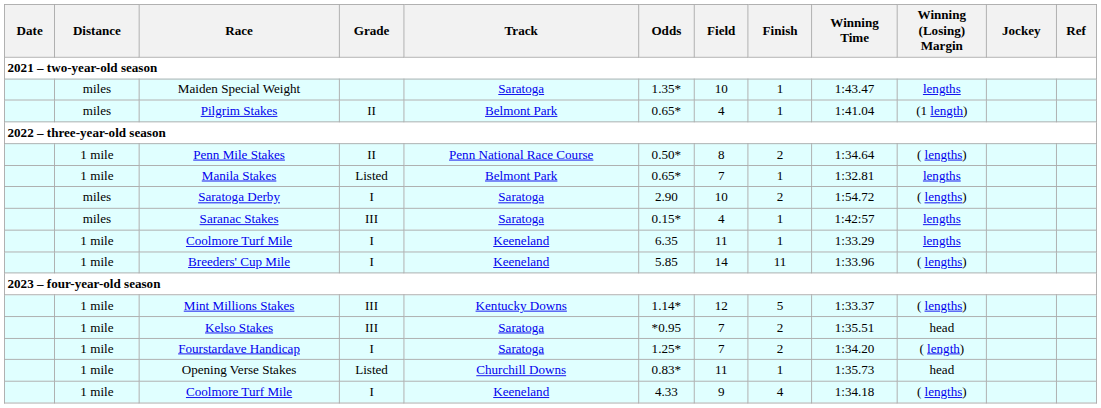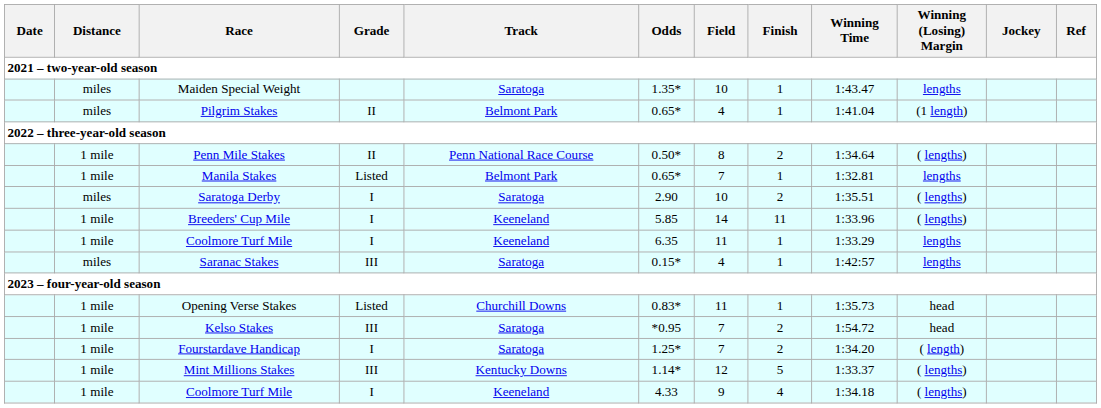 <table class = "wikitable sortable" style="text-align:center; width:95%; font-size:90%">
 <tr>
 <th scope="col">Date</th>
 <th scope="col">Distance</th>
 <th scope="col">Race</th>
 <th scope="col">Grade</th>
 <th scope="col">Track</th>
 <th scope="col">Odds</th>
 <th scope="col">Field</th>
 <th scope="col">Finish</th>
 <th scope="col">Winning<br>Time</th>
 <th scope="col">Winning<br>(Losing)<br>Margin</th>
 <th scope="col">Jockey</th>
 <th scope="col" class="unsortable">Ref</th>
 </tr>
 <tr style="background-color:white">
 <td align="left" colspan=12><strong>2021 – two-year-old season</strong></td>
 </tr>
 <tr style="background-color:lightcyan">
 <td></td>
 <td>  miles</td>
 <td>Maiden Special Weight</td>
 <td></td>
 <td><a href='#'>Saratoga</a></td>
 <td>1.35*</td>
 <td>10</td>
 <td>1</td>
 <td>1:43.47</td>
 <td>   <a href='#'>lengths</a></td>
 <td></td>
 <td></td>
 </tr>
 <tr style="background-color:lightcyan">
 <td></td>
 <td>  miles</td>
 <td><a href='#'>Pilgrim Stakes</a></td>
 <td> II</td>
 <td><a href='#'>Belmont Park</a></td>
 <td>0.65*</td>
 <td>4</td>
 <td>1</td>
 <td>1:41.04</td>
 <td> (1 <a href='#'>length</a>)</td>
 <td></td>
 <td></td>
 </tr>
 <tr style="background-color:white">
 <td align="left" colspan=12><strong>2022 – three-year-old season</strong></td>
 </tr>
 <tr style="background-color:lightcyan">
 <td></td>
 <td> 1 mile</td>
 <td><a href='#'>Penn Mile Stakes</a></td>
 <td> II</td>
 <td><a href='#'>Penn National Race Course</a></td>
 <td>0.50*</td>
 <td>8</td>
 <td>2</td>
 <td>1:34.64</td>
 <td>  ( <a href='#'>lengths</a>)</td>
 <td></td>
 <td></td>
 </tr>
 <tr style="background-color:lightcyan">
 <td></td>
 <td> 1 mile</td>
 <td><a href='#'>Manila Stakes</a></td>
 <td>Listed</td>
 <td><a href='#'>Belmont Park</a></td>
 <td>0.65*</td>
 <td>7</td>
 <td>1</td>
 <td>1:32.81</td>
 <td>  <a href='#'>lengths</a></td>
 <td></td>
 <td></td>
 </tr>
 <tr style="background-color:lightcyan">
 <td></td>
 <td>  miles</td>
 <td><a href='#'>Saratoga Derby</a></td>
 <td>  I</td>
 <td><a href='#'>Saratoga</a></td>
 <td>2.90</td>
 <td>10</td>
 <td>2</td>
-<td>1:54.72</td>
+<td>1:35.51</td>
 <td> ( <a href='#'>lengths</a>)</td>
 <td></td>
 <td></td>
 </tr>
 <tr style="background-color:lightcyan">
 <td></td>
-<td>  miles</td>
-<td><a href='#'>Saranac Stakes</a></td>
-<td>  III</td>
-<td><a href='#'>Saratoga</a></td>
-<td>0.15*</td>
-<td>4</td>
-<td>1</td>
-<td>1:42:57</td>
-<td>   <a href='#'>lengths</a></td>
+<td> 1 mile</td>
+<td><a href='#'>Breeders' Cup Mile</a></td>
+<td> I</td>
+<td><a href='#'>Keeneland</a></td>
+<td>5.85</td>
+<td>14</td>
+<td>11</td>
+<td>1:33.96</td>
+<td> ( <a href='#'>lengths</a>)</td>
 <td></td>
 <td></td>
 </tr>
 <tr style="background-color:lightcyan">
 <td></td>
 <td> 1 mile</td>
 <td><a href='#'>Coolmore Turf Mile</a></td>
 <td>I</td>
 <td><a href='#'>Keeneland</a></td>
 <td>6.35</td>
 <td>11</td>
 <td>1</td>
 <td>1:33.29</td>
 <td>   <a href='#'>lengths</a></td>
 <td></td>
 <td></td>
 </tr>
 <tr style="background-color:lightcyan">
 <td></td>
-<td> 1 mile</td>
-<td><a href='#'>Breeders' Cup Mile</a></td>
-<td> I</td>
-<td><a href='#'>Keeneland</a></td>
-<td>5.85</td>
-<td>14</td>
-<td>11</td>
-<td>1:33.96</td>
-<td> ( <a href='#'>lengths</a>)</td>
+<td>  miles</td>
+<td><a href='#'>Saranac Stakes</a></td>
+<td>  III</td>
+<td><a href='#'>Saratoga</a></td>
+<td>0.15*</td>
+<td>4</td>
+<td>1</td>
+<td>1:42:57</td>
+<td>   <a href='#'>lengths</a></td>
 <td></td>
 <td></td>
 </tr>
 <tr style="background-color:white">
 <td align="left" colspan=12><strong>2023 – four-year-old season</strong></td>
 </tr>
 <tr style="background-color:lightcyan">
 <td></td>
 <td> 1 mile</td>
-<td><a href='#'>Mint Millions Stakes</a></td>
-<td> III</td>
-<td><a href='#'>Kentucky Downs</a></td>
-<td>1.14*</td>
-<td>12</td>
-<td>5</td>
-<td>1:33.37</td>
-<td> ( <a href='#'>lengths</a>)</td>
+<td>Opening Verse Stakes</td>
+<td>Listed</td>
+<td><a href='#'>Churchill Downs</a></td>
+<td>0.83*</td>
+<td>11</td>
+<td>1</td>
+<td>1:35.73</td>
+<td> head</td>
 <td></td>
 <td></td>
 </tr>
 <tr style="background-color:lightcyan">
 <td></td>
 <td> 1 mile</td>
 <td><a href='#'>Kelso Stakes</a></td>
 <td> III</td>
 <td><a href='#'>Saratoga</a></td>
 <td>*0.95</td>
 <td>7</td>
 <td>2</td>
-<td>1:35.51</td>
+<td>1:54.72</td>
 <td>  head</td>
 <td></td>
 <td></td>
 </tr>
 <tr style="background-color:lightcyan">
 <td></td>
 <td> 1 mile</td>
 <td><a href='#'>Fourstardave Handicap</a></td>
 <td> I</td>
 <td><a href='#'>Saratoga</a></td>
 <td>1.25*</td>
 <td>7</td>
 <td>2</td>
 <td>1:34.20</td>
 <td> ( <a href='#'>length</a>)</td>
 <td></td>
 <td></td>
 </tr>
 <tr style="background-color:lightcyan">
 <td></td>
 <td> 1 mile</td>
-<td>Opening Verse Stakes</td>
-<td>Listed</td>
-<td><a href='#'>Churchill Downs</a></td>
-<td>0.83*</td>
-<td>11</td>
-<td>1</td>
-<td>1:35.73</td>
-<td> head</td>
+<td><a href='#'>Mint Millions Stakes</a></td>
+<td> III</td>
+<td><a href='#'>Kentucky Downs</a></td>
+<td>1.14*</td>
+<td>12</td>
+<td>5</td>
+<td>1:33.37</td>
+<td> ( <a href='#'>lengths</a>)</td>
 <td></td>
 <td></td>
 </tr>
 <tr style="background-color:lightcyan">
 <td></td>
 <td> 1 mile</td>
 <td><a href='#'>Coolmore Turf Mile</a></td>
 <td>I</td>
 <td><a href='#'>Keeneland</a></td>
 <td>4.33</td>
 <td>9</td>
 <td>4</td>
 <td>1:34.18</td>
 <td>  ( <a href='#'>lengths</a>)</td>
 <td></td>
 <td></td>
 </tr>
 </table>
